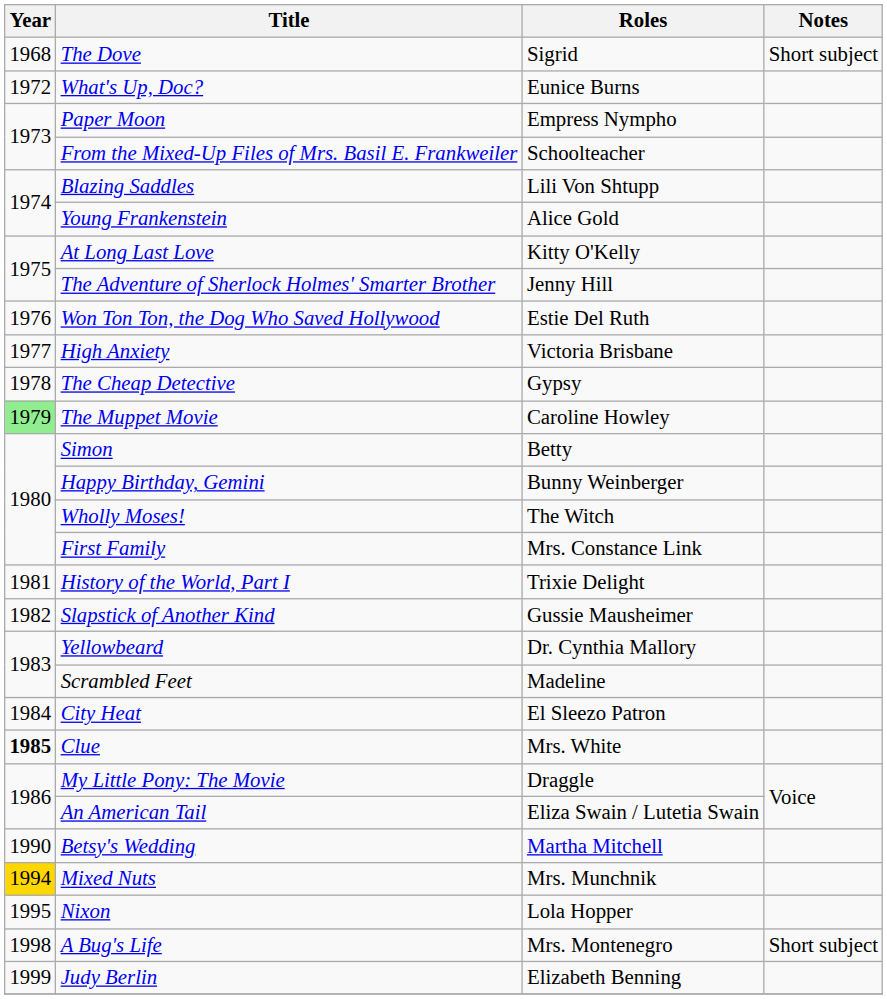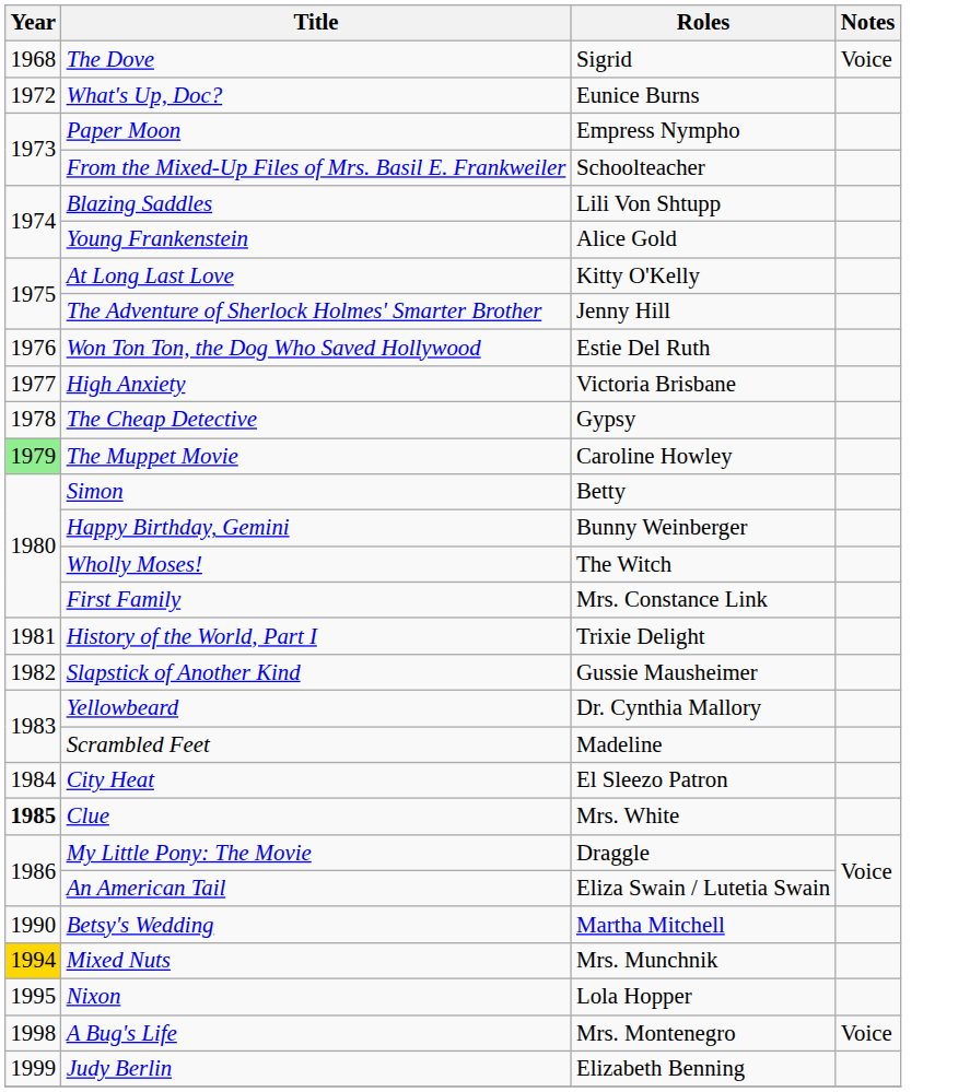 <table class="wikitable sortable">
 <tr>
 <th>Year</th>
 <th>Title</th>
 <th>Roles</th>
 <th>Notes</th>
 </tr>
 <tr>
 <td>1968</td>
 <td><em><a href='#'>The Dove</a></em></td>
 <td>Sigrid</td>
-<td>Short subject</td>
+<td>Voice</td>
 </tr>
 <tr>
 <td>1972</td>
 <td><em><a href='#'>What's Up, Doc?</a></em></td>
 <td>Eunice Burns</td>
 <td></td>
 </tr>
 <tr>
 <td rowspan="2">1973</td>
 <td><em><a href='#'>Paper Moon</a></em></td>
 <td>Empress Nympho</td>
 <td></td>
 </tr>
 <tr>
 <td><em><a href='#'>From the Mixed-Up Files of Mrs. Basil E. Frankweiler</a></em></td>
 <td>Schoolteacher</td>
 <td></td>
 </tr>
 <tr>
 <td rowspan="2">1974</td>
 <td><em><a href='#'>Blazing Saddles</a></em></td>
 <td>Lili Von Shtupp</td>
 <td></td>
 </tr>
 <tr>
 <td><em><a href='#'>Young Frankenstein</a></em></td>
 <td>Alice Gold</td>
 <td></td>
 </tr>
 <tr>
 <td rowspan="2">1975</td>
 <td><em><a href='#'>At Long Last Love</a></em></td>
 <td>Kitty O'Kelly</td>
 <td></td>
 </tr>
 <tr>
 <td><em><a href='#'>The Adventure of Sherlock Holmes' Smarter Brother</a></em></td>
 <td>Jenny Hill</td>
 <td></td>
 </tr>
 <tr>
 <td>1976</td>
 <td><em><a href='#'>Won Ton Ton, the Dog Who Saved Hollywood</a></em></td>
 <td>Estie Del Ruth</td>
 <td></td>
 </tr>
 <tr>
 <td>1977</td>
 <td><em><a href='#'>High Anxiety</a></em></td>
 <td>Victoria Brisbane</td>
 <td></td>
 </tr>
 <tr>
 <td>1978</td>
 <td><em><a href='#'>The Cheap Detective</a></em></td>
 <td>Gypsy</td>
 <td></td>
 </tr>
 <tr>
 <td style="background: lightgreen;">1979</td>
 <td><em><a href='#'>The Muppet Movie</a></em></td>
 <td>Caroline Howley</td>
 <td></td>
 </tr>
 <tr>
 <td rowspan="4">1980</td>
 <td><em><a href='#'>Simon</a></em></td>
 <td>Betty</td>
 <td></td>
 </tr>
 <tr>
 <td><em><a href='#'>Happy Birthday, Gemini</a></em></td>
 <td>Bunny Weinberger</td>
 <td></td>
 </tr>
 <tr>
 <td><em><a href='#'>Wholly Moses!</a></em></td>
 <td>The Witch</td>
 <td></td>
 </tr>
 <tr>
 <td><em><a href='#'>First Family</a></em></td>
 <td>Mrs. Constance Link</td>
 <td></td>
 </tr>
 <tr>
 <td>1981</td>
 <td><em><a href='#'>History of the World, Part I</a></em></td>
 <td>Trixie Delight</td>
 <td></td>
 </tr>
 <tr>
 <td>1982</td>
 <td><em><a href='#'>Slapstick of Another Kind</a></em></td>
 <td>Gussie Mausheimer</td>
 <td></td>
 </tr>
 <tr>
 <td rowspan="2">1983</td>
 <td><em><a href='#'>Yellowbeard</a></em></td>
 <td>Dr. Cynthia Mallory</td>
 <td></td>
 </tr>
 <tr>
 <td><em>Scrambled Feet</em></td>
 <td>Madeline</td>
 <td></td>
 </tr>
 <tr>
 <td>1984</td>
 <td><em><a href='#'>City Heat</a></em></td>
 <td>El Sleezo Patron</td>
 <td></td>
 </tr>
 <tr>
 <td><strong>1985</strong></td>
 <td><em><a href='#'>Clue</a></em></td>
 <td>Mrs. White</td>
 <td></td>
 </tr>
 <tr>
 <td rowspan="2">1986</td>
 <td><em><a href='#'>My Little Pony: The Movie</a></em></td>
 <td>Draggle</td>
 <td rowspan="2">Voice</td>
 </tr>
 <tr>
 <td><em><a href='#'>An American Tail</a></em></td>
 <td>Eliza Swain / Lutetia Swain</td>
 </tr>
 <tr>
 <td>1990</td>
 <td><em><a href='#'>Betsy's Wedding</a></em></td>
 <td><a href='#'>Martha Mitchell</a></td>
 <td></td>
 </tr>
 <tr>
 <td style="background: gold;">1994</td>
 <td><em><a href='#'>Mixed Nuts</a></em></td>
 <td>Mrs. Munchnik</td>
 <td></td>
 </tr>
 <tr>
 <td>1995</td>
 <td><em><a href='#'>Nixon</a></em></td>
 <td>Lola Hopper</td>
 <td></td>
 </tr>
 <tr>
 <td>1998</td>
 <td><em><a href='#'>A Bug's Life</a></em></td>
 <td>Mrs. Montenegro</td>
-<td>Short subject</td>
+<td>Voice</td>
 </tr>
 <tr>
 <td>1999</td>
 <td><em><a href='#'>Judy Berlin</a></em></td>
 <td>Elizabeth Benning</td>
 <td></td>
 </tr>
 <tr>
 </tr>
 </table>
